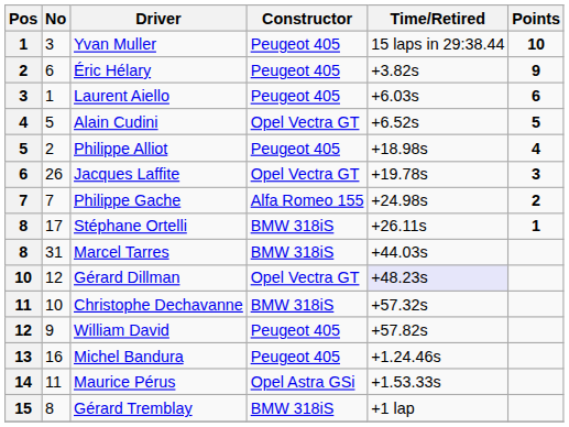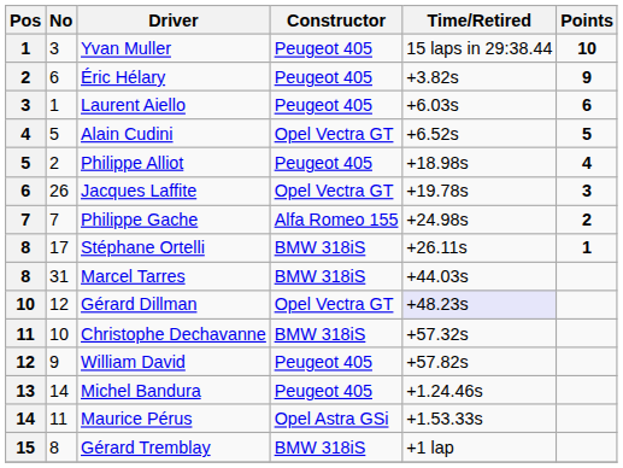 <table class="wikitable" style="font-size: 80%;">
 <tr>
 <th>Pos</th>
 <th>No</th>
 <th>Driver</th>
 <th>Constructor</th>
 <th>Time/Retired</th>
 <th>Points</th>
 </tr>
 <tr>
 <th>1</th>
 <td>3</td>
 <td> <a href='#'>Yvan Muller</a></td>
 <td><a href='#'>Peugeot 405</a></td>
 <td>15 laps in 29:38.44</td>
 <td align=center><strong>10</strong></td>
 </tr>
 <tr>
 <th>2</th>
 <td>6</td>
 <td> <a href='#'>Éric Hélary</a></td>
 <td><a href='#'>Peugeot 405</a></td>
 <td>+3.82s</td>
 <td align=center><strong>9</strong></td>
 </tr>
 <tr>
 <th>3</th>
 <td>1</td>
 <td> <a href='#'>Laurent Aiello</a></td>
 <td><a href='#'>Peugeot 405</a></td>
 <td>+6.03s</td>
 <td align=center><strong>6</strong></td>
 </tr>
 <tr>
 <th>4</th>
 <td>5</td>
 <td> <a href='#'>Alain Cudini</a></td>
 <td><a href='#'> Opel Vectra GT</a></td>
 <td>+6.52s</td>
 <td align=center><strong>5</strong></td>
 </tr>
 <tr>
 <th>5</th>
 <td>2</td>
 <td> <a href='#'>Philippe Alliot</a></td>
 <td><a href='#'>Peugeot 405</a></td>
 <td>+18.98s</td>
 <td align=center><strong>4</strong></td>
 </tr>
 <tr>
 <th>6</th>
 <td>26</td>
 <td> <a href='#'>Jacques Laffite</a></td>
 <td><a href='#'> Opel Vectra GT</a></td>
 <td>+19.78s</td>
 <td align=center><strong>3</strong></td>
 </tr>
 <tr>
 <th>7</th>
 <td>7</td>
 <td> <a href='#'>Philippe Gache</a></td>
 <td><a href='#'>Alfa Romeo 155</a></td>
 <td>+24.98s</td>
 <td align=center><strong>2</strong></td>
 </tr>
 <tr>
 <th>8</th>
 <td>17</td>
 <td> <a href='#'>Stéphane Ortelli</a></td>
 <td><a href='#'>BMW 318iS</a></td>
 <td>+26.11s</td>
 <td align=center><strong>1</strong></td>
 </tr>
 <tr>
 <th>8</th>
 <td>31</td>
 <td> <a href='#'>Marcel Tarres</a></td>
 <td><a href='#'>BMW 318iS</a></td>
 <td>+44.03s</td>
 <td></td>
 </tr>
 <tr>
 <th>10</th>
 <td>12</td>
 <td> <a href='#'>Gérard Dillman</a></td>
 <td><a href='#'> Opel Vectra GT</a></td>
 <td style="background: lavender;">+48.23s</td>
 <td></td>
 </tr>
 <tr>
 <th>11</th>
 <td>10</td>
 <td> <a href='#'>Christophe Dechavanne</a></td>
 <td><a href='#'>BMW 318iS</a></td>
 <td>+57.32s</td>
 <td></td>
 </tr>
 <tr>
 <th>12</th>
 <td>9</td>
 <td> <a href='#'>William David</a></td>
 <td><a href='#'>Peugeot 405</a></td>
 <td>+57.82s</td>
 <td></td>
 </tr>
 <tr>
 <th>13</th>
-<td>16</td>
+<td>14</td>
 <td> <a href='#'>Michel Bandura</a></td>
 <td><a href='#'>Peugeot 405</a></td>
 <td>+1.24.46s</td>
 <td></td>
 </tr>
 <tr>
 <th>14</th>
 <td>11</td>
 <td> <a href='#'>Maurice Pérus</a></td>
 <td><a href='#'>Opel Astra GSi</a></td>
 <td>+1.53.33s</td>
 <td></td>
 </tr>
 <tr>
 <th>15</th>
 <td>8</td>
 <td> <a href='#'>Gérard Tremblay</a></td>
 <td><a href='#'>BMW 318iS</a></td>
 <td>+1 lap</td>
 <td></td>
 </tr>
 <tr>
 </tr>
 </table>
